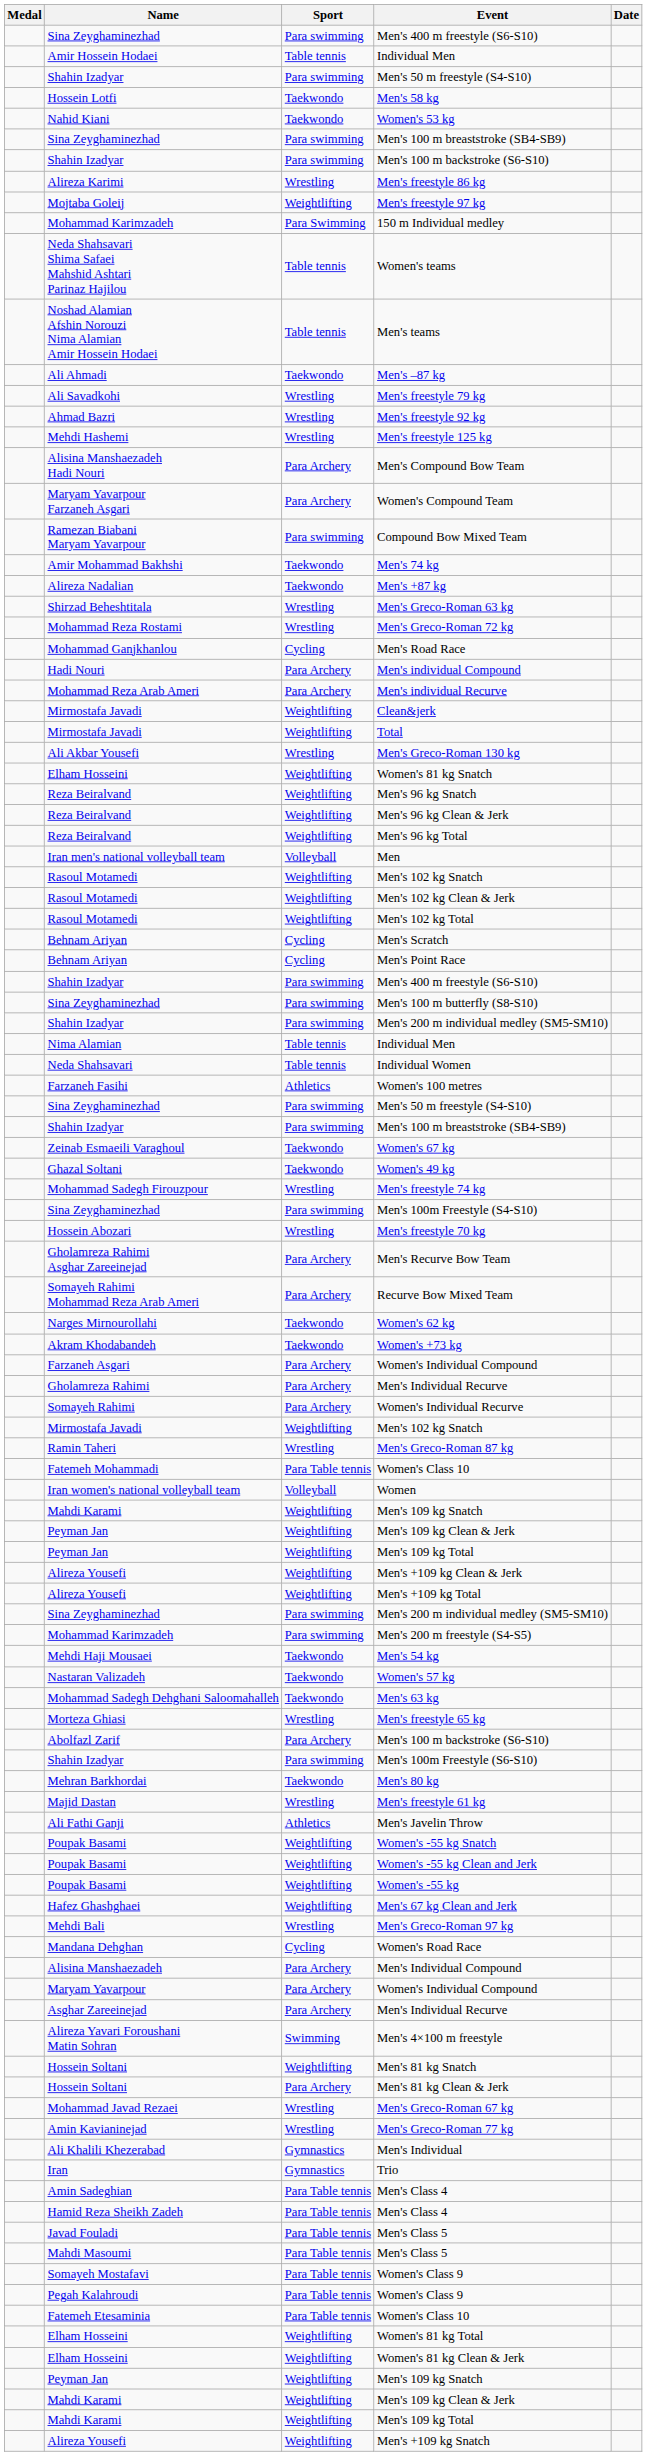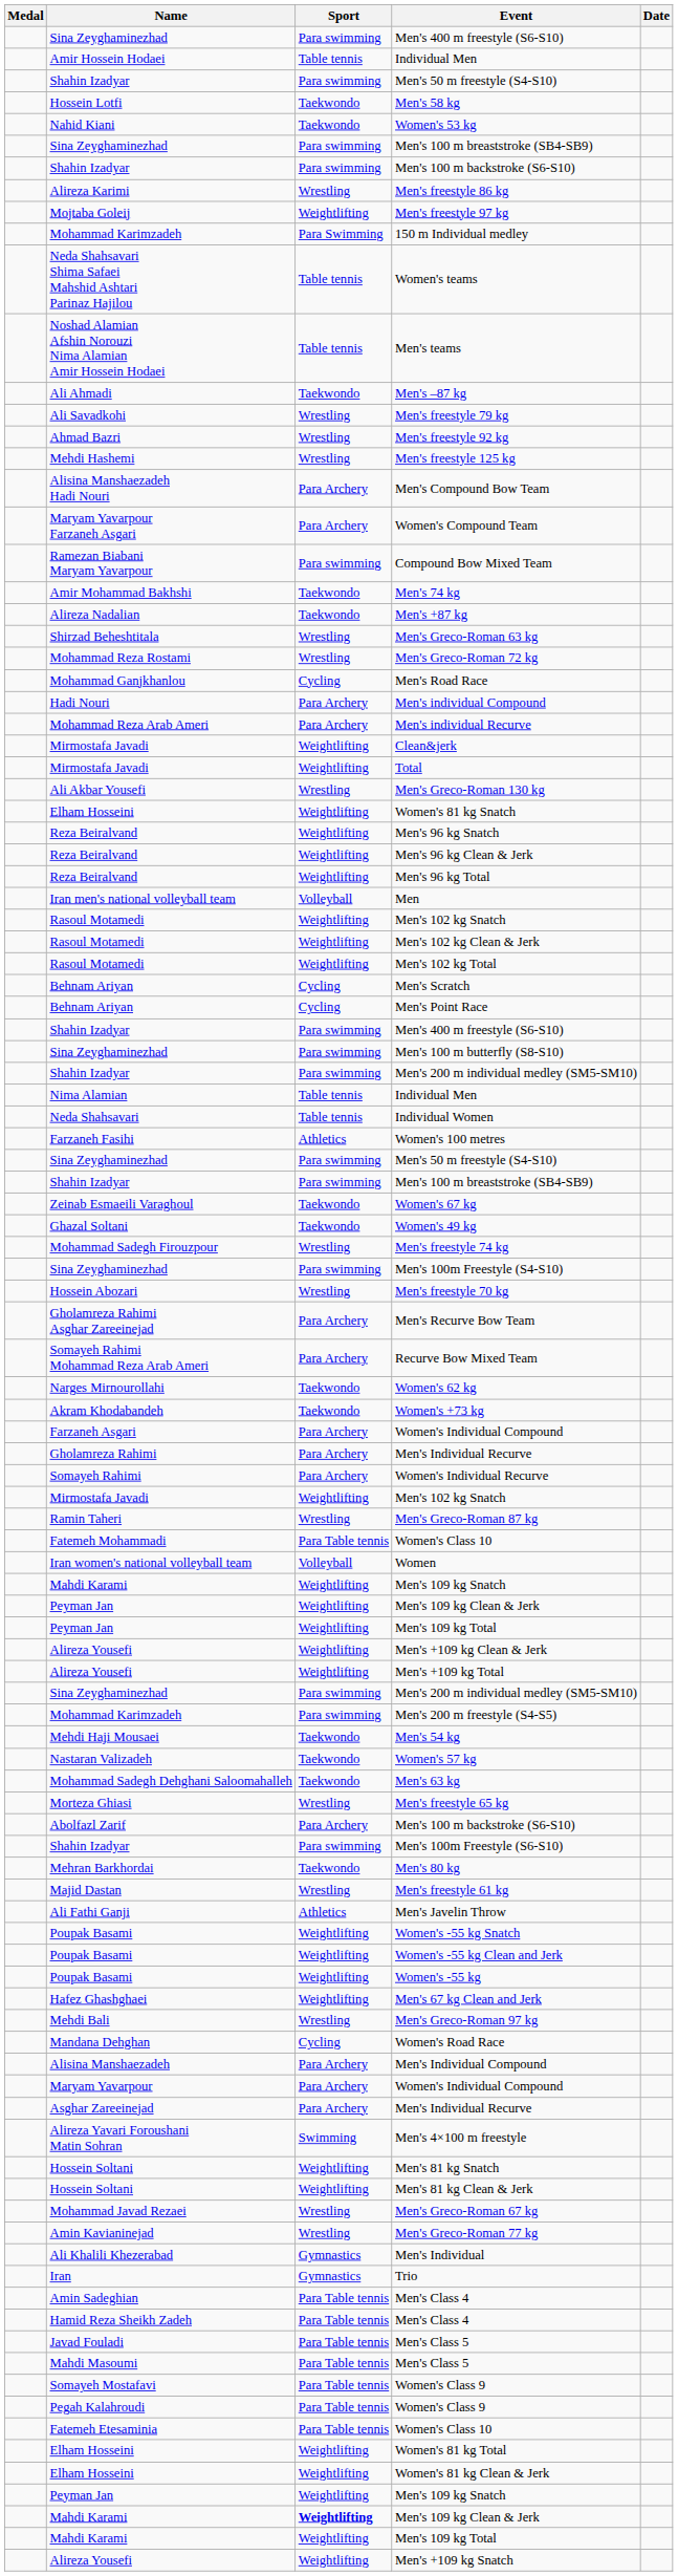 <table class="wikitable sortable" style="font-size: 95%;">
 <tr>
 <th>Medal</th>
 <th>Name</th>
 <th>Sport</th>
 <th>Event</th>
 <th>Date</th>
 </tr>
 <tr>
 <td></td>
 <td><a href='#'>Sina Zeyghaminezhad</a></td>
 <td><a href='#'>Para swimming</a></td>
 <td>Men's 400 m freestyle (S6-S10)</td>
 <td></td>
 </tr>
 <tr>
 <td></td>
 <td><a href='#'>Amir Hossein Hodaei</a></td>
 <td><a href='#'>Table tennis</a></td>
 <td>Individual Men</td>
 <td></td>
 </tr>
 <tr>
 <td></td>
 <td><a href='#'>Shahin Izadyar</a></td>
 <td><a href='#'>Para swimming</a></td>
 <td>Men's 50 m freestyle (S4-S10)</td>
 <td></td>
 </tr>
 <tr>
 <td></td>
 <td><a href='#'>Hossein Lotfi</a></td>
 <td><a href='#'>Taekwondo</a></td>
 <td><a href='#'>Men's 58 kg</a></td>
 <td></td>
 </tr>
 <tr>
 <td></td>
 <td><a href='#'>Nahid Kiani</a></td>
 <td><a href='#'>Taekwondo</a></td>
 <td><a href='#'>Women's 53 kg</a></td>
 <td></td>
 </tr>
 <tr>
 <td></td>
 <td><a href='#'>Sina Zeyghaminezhad</a></td>
 <td><a href='#'>Para swimming</a></td>
 <td>Men's 100 m breaststroke (SB4-SB9)</td>
 <td></td>
 </tr>
 <tr>
 <td></td>
 <td><a href='#'>Shahin Izadyar</a></td>
 <td><a href='#'>Para swimming</a></td>
 <td>Men's 100 m backstroke (S6-S10)</td>
 <td></td>
 </tr>
 <tr>
 <td></td>
 <td><a href='#'>Alireza Karimi</a></td>
 <td><a href='#'>Wrestling</a></td>
 <td><a href='#'>Men's freestyle 86 kg</a></td>
 <td></td>
 </tr>
 <tr>
 <td></td>
 <td><a href='#'>Mojtaba Goleij</a></td>
 <td><a href='#'>Weightlifting</a></td>
 <td><a href='#'> Men's freestyle 97 kg</a></td>
 <td></td>
 </tr>
 <tr>
 <td></td>
 <td><a href='#'>Mohammad Karimzadeh</a></td>
 <td><a href='#'>Para Swimming</a></td>
 <td>150 m Individual medley</td>
 <td></td>
 </tr>
 <tr>
 <td></td>
 <td><a href='#'>Neda Shahsavari</a><br><a href='#'>Shima Safaei</a><br><a href='#'>Mahshid Ashtari</a><br><a href='#'>Parinaz Hajilou</a></td>
 <td><a href='#'>Table tennis</a></td>
 <td>Women's teams</td>
 <td></td>
 </tr>
 <tr>
 <td></td>
 <td><a href='#'>Noshad Alamian</a><br><a href='#'>Afshin Norouzi</a><br><a href='#'>Nima Alamian</a><br><a href='#'>Amir Hossein Hodaei</a></td>
 <td><a href='#'>Table tennis</a></td>
 <td>Men's teams</td>
 <td></td>
 </tr>
 <tr>
 <td></td>
 <td><a href='#'>Ali Ahmadi</a></td>
 <td><a href='#'>Taekwondo</a></td>
 <td><a href='#'>Men's –87 kg</a></td>
 <td></td>
 </tr>
 <tr>
 <td></td>
 <td><a href='#'>Ali Savadkohi</a></td>
 <td><a href='#'>Wrestling</a></td>
 <td><a href='#'> Men's freestyle 79 kg</a></td>
 <td></td>
 </tr>
 <tr>
 <td></td>
 <td><a href='#'>Ahmad Bazri</a></td>
 <td><a href='#'>Wrestling</a></td>
 <td><a href='#'> Men's freestyle 92 kg</a></td>
 <td></td>
 </tr>
 <tr>
 <td></td>
 <td><a href='#'>Mehdi Hashemi</a></td>
 <td><a href='#'>Wrestling</a></td>
 <td><a href='#'> Men's freestyle 125 kg</a></td>
 <td></td>
 </tr>
 <tr>
 <td></td>
 <td><a href='#'>Alisina Manshaezadeh</a><br><a href='#'>Hadi Nouri</a></td>
 <td><a href='#'>Para Archery</a></td>
 <td>Men's Compound Bow Team</td>
 <td></td>
 </tr>
 <tr>
 <td></td>
 <td><a href='#'>Maryam Yavarpour</a><br><a href='#'>Farzaneh Asgari</a></td>
 <td><a href='#'>Para Archery</a></td>
 <td>Women's Compound Team</td>
 <td></td>
 </tr>
 <tr>
 <td></td>
 <td><a href='#'>Ramezan Biabani</a><br><a href='#'>Maryam Yavarpour</a></td>
 <td><a href='#'>Para swimming</a></td>
 <td>Compound Bow Mixed Team</td>
 <td></td>
 </tr>
 <tr>
 <td></td>
 <td><a href='#'>Amir Mohammad Bakhshi</a></td>
 <td><a href='#'>Taekwondo</a></td>
 <td><a href='#'>Men's 74 kg</a></td>
 <td></td>
 </tr>
 <tr>
 <td></td>
 <td><a href='#'>Alireza Nadalian</a></td>
 <td><a href='#'>Taekwondo</a></td>
 <td><a href='#'>Men's +87 kg</a></td>
 <td></td>
 </tr>
 <tr>
 <td></td>
 <td><a href='#'>Shirzad Beheshtitala</a></td>
 <td><a href='#'>Wrestling</a></td>
 <td><a href='#'>Men's Greco-Roman 63 kg</a></td>
 <td></td>
 </tr>
 <tr>
 <td></td>
 <td><a href='#'>Mohammad Reza Rostami</a></td>
 <td><a href='#'>Wrestling</a></td>
 <td><a href='#'>Men's Greco-Roman 72 kg</a></td>
 <td></td>
 </tr>
 <tr>
 <td></td>
 <td><a href='#'>Mohammad Ganjkhanlou</a></td>
 <td><a href='#'>Cycling</a></td>
 <td>Men's Road Race</td>
 <td></td>
 </tr>
 <tr>
 <td></td>
 <td><a href='#'>Hadi Nouri</a></td>
 <td><a href='#'>Para Archery</a></td>
 <td><a href='#'>Men's individual Compound</a></td>
 <td></td>
 </tr>
 <tr>
 <td></td>
 <td><a href='#'>Mohammad Reza Arab Ameri</a></td>
 <td><a href='#'>Para Archery</a></td>
 <td><a href='#'>Men's individual Recurve</a></td>
 <td></td>
 </tr>
 <tr>
 <td></td>
 <td><a href='#'>Mirmostafa Javadi</a></td>
 <td><a href='#'>Weightlifting</a></td>
 <td><a href='#'>Clean&jerk</a></td>
 <td></td>
 </tr>
 <tr>
 <td></td>
 <td><a href='#'>Mirmostafa Javadi</a></td>
 <td><a href='#'>Weightlifting</a></td>
 <td><a href='#'>Total</a></td>
 <td></td>
 </tr>
 <tr>
 <td></td>
 <td><a href='#'>Ali Akbar Yousefi</a></td>
 <td><a href='#'>Wrestling</a></td>
 <td><a href='#'>Men's Greco-Roman 130 kg</a></td>
 <td></td>
 </tr>
 <tr>
 <td></td>
 <td><a href='#'>Elham Hosseini</a></td>
 <td><a href='#'>Weightlifting</a></td>
 <td>Women's 81 kg Snatch</td>
 <td></td>
 </tr>
 <tr>
 <td></td>
 <td><a href='#'>Reza Beiralvand</a></td>
 <td><a href='#'>Weightlifting</a></td>
 <td>Men's 96 kg Snatch</td>
 <td></td>
 </tr>
 <tr>
 <td></td>
 <td><a href='#'>Reza Beiralvand</a></td>
 <td><a href='#'>Weightlifting</a></td>
 <td>Men's 96 kg Clean & Jerk</td>
 <td></td>
 </tr>
 <tr>
 <td></td>
 <td><a href='#'>Reza Beiralvand</a></td>
 <td><a href='#'>Weightlifting</a></td>
 <td>Men's 96 kg Total</td>
 <td></td>
 </tr>
 <tr>
 <td></td>
 <td><a href='#'>Iran men's national volleyball team</a></td>
 <td><a href='#'>Volleyball</a></td>
 <td>Men</td>
 <td></td>
 </tr>
 <tr>
 <td></td>
 <td><a href='#'>Rasoul Motamedi</a></td>
 <td><a href='#'>Weightlifting</a></td>
 <td>Men's 102 kg Snatch</td>
 <td></td>
 </tr>
 <tr>
 <td></td>
 <td><a href='#'>Rasoul Motamedi</a></td>
 <td><a href='#'>Weightlifting</a></td>
 <td>Men's 102 kg Clean & Jerk</td>
 <td></td>
 </tr>
 <tr>
 <td></td>
 <td><a href='#'>Rasoul Motamedi</a></td>
 <td><a href='#'>Weightlifting</a></td>
 <td>Men's 102 kg Total</td>
 <td></td>
 </tr>
 <tr>
 <td></td>
 <td><a href='#'>Behnam Ariyan</a></td>
 <td><a href='#'>Cycling</a></td>
 <td>Men's Scratch</td>
 <td></td>
 </tr>
 <tr>
 <td></td>
 <td><a href='#'>Behnam Ariyan</a></td>
 <td><a href='#'>Cycling</a></td>
 <td>Men's Point Race</td>
 <td></td>
 </tr>
 <tr>
 <td></td>
 <td><a href='#'>Shahin Izadyar</a></td>
 <td><a href='#'>Para swimming</a></td>
 <td>Men's 400 m freestyle (S6-S10)</td>
 <td></td>
 </tr>
 <tr>
 <td></td>
 <td><a href='#'>Sina Zeyghaminezhad</a></td>
 <td><a href='#'>Para swimming</a></td>
 <td>Men's 100 m butterfly (S8-S10)</td>
 <td></td>
 </tr>
 <tr>
 <td></td>
 <td><a href='#'>Shahin Izadyar</a></td>
 <td><a href='#'>Para swimming</a></td>
 <td>Men's 200 m individual medley (SM5-SM10)</td>
 <td></td>
 </tr>
 <tr>
 <td></td>
 <td><a href='#'>Nima Alamian</a></td>
 <td><a href='#'>Table tennis</a></td>
 <td>Individual Men</td>
 <td></td>
 </tr>
 <tr>
 <td></td>
 <td><a href='#'>Neda Shahsavari</a></td>
 <td><a href='#'>Table tennis</a></td>
 <td>Individual Women</td>
 <td></td>
 </tr>
 <tr>
 <td></td>
 <td><a href='#'>Farzaneh Fasihi</a></td>
 <td><a href='#'>Athletics</a></td>
 <td>Women's 100 metres</td>
 <td></td>
 </tr>
 <tr>
 <td></td>
 <td><a href='#'>Sina Zeyghaminezhad</a></td>
 <td><a href='#'>Para swimming</a></td>
 <td>Men's 50 m freestyle (S4-S10)</td>
 <td></td>
 </tr>
 <tr>
 <td></td>
 <td><a href='#'>Shahin Izadyar</a></td>
 <td><a href='#'>Para swimming</a></td>
 <td>Men's 100 m breaststroke (SB4-SB9)</td>
 <td></td>
 </tr>
 <tr>
 <td></td>
 <td><a href='#'>Zeinab Esmaeili Varaghoul</a></td>
 <td><a href='#'>Taekwondo</a></td>
 <td><a href='#'>Women's 67 kg</a></td>
 <td></td>
 </tr>
 <tr>
 <td></td>
 <td><a href='#'>Ghazal Soltani</a></td>
 <td><a href='#'>Taekwondo</a></td>
 <td><a href='#'>Women's 49 kg</a></td>
 <td></td>
 </tr>
 <tr>
 <td></td>
 <td><a href='#'>Mohammad Sadegh Firouzpour</a></td>
 <td><a href='#'>Wrestling</a></td>
 <td><a href='#'>Men's freestyle 74 kg</a></td>
 <td></td>
 </tr>
 <tr>
 <td></td>
 <td><a href='#'>Sina Zeyghaminezhad</a></td>
 <td><a href='#'>Para swimming</a></td>
 <td>Men's 100m Freestyle (S4-S10)</td>
 <td></td>
 </tr>
 <tr>
 <td></td>
 <td><a href='#'>Hossein Abozari</a></td>
 <td><a href='#'>Wrestling</a></td>
 <td><a href='#'> Men's freestyle 70 kg</a></td>
 <td></td>
 </tr>
 <tr>
 <td></td>
 <td><a href='#'>Gholamreza Rahimi</a><br><a href='#'>Asghar Zareeinejad</a></td>
 <td><a href='#'>Para Archery</a></td>
 <td>Men's Recurve Bow Team</td>
 <td></td>
 </tr>
 <tr>
 <td></td>
 <td><a href='#'>Somayeh Rahimi</a><br><a href='#'>Mohammad Reza Arab Ameri</a></td>
 <td><a href='#'>Para Archery</a></td>
 <td>Recurve Bow Mixed Team</td>
 <td></td>
 </tr>
 <tr>
 <td></td>
 <td><a href='#'>Narges Mirnourollahi</a></td>
 <td><a href='#'>Taekwondo</a></td>
 <td><a href='#'>Women's 62 kg</a></td>
 <td></td>
 </tr>
 <tr>
 <td></td>
 <td><a href='#'>Akram Khodabandeh</a></td>
 <td><a href='#'>Taekwondo</a></td>
 <td><a href='#'>Women's +73 kg</a></td>
 <td></td>
 </tr>
 <tr>
 <td></td>
 <td><a href='#'>Farzaneh Asgari</a></td>
 <td><a href='#'>Para Archery</a></td>
 <td>Women's Individual Compound</td>
 <td></td>
 </tr>
 <tr>
 <td></td>
 <td><a href='#'>Gholamreza Rahimi</a></td>
 <td><a href='#'>Para Archery</a></td>
 <td>Men's Individual Recurve</td>
 <td></td>
 </tr>
 <tr>
 <td></td>
 <td><a href='#'>Somayeh Rahimi</a></td>
 <td><a href='#'>Para Archery</a></td>
 <td>Women's Individual Recurve</td>
 <td></td>
 </tr>
 <tr>
 <td></td>
 <td><a href='#'>Mirmostafa Javadi</a></td>
 <td><a href='#'>Weightlifting</a></td>
 <td>Men's 102 kg Snatch</td>
 <td></td>
 </tr>
 <tr>
 <td></td>
 <td><a href='#'>Ramin Taheri</a></td>
 <td><a href='#'>Wrestling</a></td>
 <td><a href='#'>Men's Greco-Roman 87 kg</a></td>
 <td></td>
 </tr>
 <tr>
 <td></td>
 <td><a href='#'>Fatemeh Mohammadi</a></td>
 <td><a href='#'>Para Table tennis</a></td>
 <td>Women's Class 10</td>
 <td></td>
 </tr>
 <tr>
 <td></td>
 <td><a href='#'>Iran women's national volleyball team</a></td>
 <td><a href='#'>Volleyball</a></td>
 <td>Women</td>
 <td></td>
 </tr>
 <tr>
 <td></td>
 <td><a href='#'>Mahdi Karami</a></td>
 <td><a href='#'>Weightlifting</a></td>
 <td>Men's 109 kg Snatch</td>
 <td></td>
 </tr>
 <tr>
 <td></td>
 <td><a href='#'>Peyman Jan</a></td>
 <td><a href='#'>Weightlifting</a></td>
 <td>Men's 109 kg Clean & Jerk</td>
 <td></td>
 </tr>
 <tr>
 <td></td>
 <td><a href='#'>Peyman Jan</a></td>
 <td><a href='#'>Weightlifting</a></td>
 <td>Men's 109 kg Total</td>
 <td></td>
 </tr>
 <tr>
 <td></td>
 <td><a href='#'>Alireza Yousefi</a></td>
 <td><a href='#'>Weightlifting</a></td>
 <td>Men's +109 kg Clean & Jerk</td>
 <td></td>
 </tr>
 <tr>
 <td></td>
 <td><a href='#'>Alireza Yousefi</a></td>
 <td><a href='#'>Weightlifting</a></td>
 <td>Men's +109 kg Total</td>
 <td></td>
 </tr>
 <tr>
 <td></td>
 <td><a href='#'>Sina Zeyghaminezhad</a></td>
 <td><a href='#'>Para swimming</a></td>
 <td>Men's 200 m individual medley (SM5-SM10)</td>
 <td></td>
 </tr>
 <tr>
 <td></td>
 <td><a href='#'>Mohammad Karimzadeh</a></td>
 <td><a href='#'>Para swimming</a></td>
 <td>Men's 200 m freestyle (S4-S5)</td>
 <td></td>
 </tr>
 <tr>
 <td></td>
 <td><a href='#'>Mehdi Haji Mousaei</a></td>
 <td><a href='#'>Taekwondo</a></td>
 <td><a href='#'>Men's 54 kg</a></td>
 <td></td>
 </tr>
 <tr>
 <td></td>
 <td><a href='#'>Nastaran Valizadeh</a></td>
 <td><a href='#'>Taekwondo</a></td>
 <td><a href='#'>Women's 57 kg</a></td>
 <td></td>
 </tr>
 <tr>
 <td></td>
 <td><a href='#'>Mohammad Sadegh Dehghani Saloomahalleh</a></td>
 <td><a href='#'>Taekwondo</a></td>
 <td><a href='#'>Men's 63 kg</a></td>
 <td></td>
 </tr>
 <tr>
 <td></td>
 <td><a href='#'>Morteza Ghiasi</a></td>
 <td><a href='#'>Wrestling</a></td>
 <td><a href='#'> Men's freestyle 65 kg</a></td>
 <td></td>
 </tr>
 <tr>
 <td></td>
 <td><a href='#'>Abolfazl Zarif</a></td>
 <td><a href='#'>Para Archery</a></td>
 <td>Men's 100 m backstroke (S6-S10)</td>
 <td></td>
 </tr>
 <tr>
 <td></td>
 <td><a href='#'>Shahin Izadyar</a></td>
 <td><a href='#'>Para swimming</a></td>
 <td>Men's 100m Freestyle (S6-S10)</td>
 <td></td>
 </tr>
 <tr>
 <td></td>
 <td><a href='#'>Mehran Barkhordai</a></td>
 <td><a href='#'>Taekwondo</a></td>
 <td><a href='#'>Men's 80 kg</a></td>
 <td></td>
 </tr>
 <tr>
 <td></td>
 <td><a href='#'>Majid Dastan</a></td>
 <td><a href='#'>Wrestling</a></td>
 <td><a href='#'> Men's freestyle 61 kg</a></td>
 <td></td>
 </tr>
 <tr>
 <td></td>
 <td><a href='#'>Ali Fathi Ganji</a></td>
 <td><a href='#'>Athletics</a></td>
 <td>Men's Javelin Throw</td>
 <td></td>
 </tr>
 <tr>
 <td></td>
 <td><a href='#'>Poupak Basami</a></td>
 <td><a href='#'>Weightlifting</a></td>
 <td><a href='#'>Women's -55 kg Snatch</a></td>
 <td></td>
 </tr>
 <tr>
 <td></td>
 <td><a href='#'>Poupak Basami</a></td>
 <td><a href='#'>Weightlifting</a></td>
 <td><a href='#'>Women's -55 kg Clean and Jerk</a></td>
 <td></td>
 </tr>
 <tr>
 <td></td>
 <td><a href='#'>Poupak Basami</a></td>
 <td><a href='#'>Weightlifting</a></td>
 <td><a href='#'>Women's -55 kg</a></td>
 <td></td>
 </tr>
 <tr>
 <td></td>
 <td><a href='#'>Hafez Ghashghaei</a></td>
 <td><a href='#'>Weightlifting</a></td>
 <td><a href='#'>Men's 67 kg Clean and Jerk</a></td>
 <td></td>
 </tr>
 <tr>
 <td></td>
 <td><a href='#'>Mehdi Bali</a></td>
 <td><a href='#'>Wrestling</a></td>
 <td><a href='#'>Men's Greco-Roman 97 kg</a></td>
 <td></td>
 </tr>
 <tr>
 <td></td>
 <td><a href='#'>Mandana Dehghan</a></td>
 <td><a href='#'>Cycling</a></td>
 <td>Women's Road Race</td>
 <td></td>
 </tr>
 <tr>
 <td></td>
 <td><a href='#'>Alisina Manshaezadeh</a></td>
 <td><a href='#'>Para Archery</a></td>
 <td>Men's Individual Compound</td>
 <td></td>
 </tr>
 <tr>
 <td></td>
 <td><a href='#'>Maryam Yavarpour</a></td>
 <td><a href='#'>Para Archery</a></td>
 <td>Women's Individual Compound</td>
 <td></td>
 </tr>
 <tr>
 <td></td>
 <td><a href='#'>Asghar Zareeinejad</a></td>
 <td><a href='#'>Para Archery</a></td>
 <td>Men's Individual Recurve</td>
 <td></td>
 </tr>
 <tr>
 <td></td>
 <td><a href='#'>Alireza Yavari Foroushani</a><br><a href='#'>Matin Sohran</a></td>
 <td><a href='#'>Swimming</a></td>
 <td>Men's 4×100 m freestyle</td>
 <td></td>
 </tr>
 <tr>
 <td></td>
 <td><a href='#'>Hossein Soltani</a></td>
 <td><a href='#'>Weightlifting</a></td>
 <td>Men's 81 kg Snatch</td>
 <td></td>
 </tr>
 <tr>
 <td></td>
 <td><a href='#'>Hossein Soltani</a></td>
-<td><a href='#'>Para Archery</a></td>
+<td><a href='#'>Weightlifting</a></td>
 <td>Men's 81 kg Clean & Jerk</td>
 <td></td>
 </tr>
 <tr>
 <td></td>
 <td><a href='#'>Mohammad Javad Rezaei</a></td>
 <td><a href='#'>Wrestling</a></td>
 <td><a href='#'> Men's Greco-Roman 67 kg</a></td>
 <td></td>
 </tr>
 <tr>
 <td></td>
 <td><a href='#'>Amin Kavianinejad</a></td>
 <td><a href='#'>Wrestling</a></td>
 <td><a href='#'> Men's Greco-Roman 77 kg</a></td>
 <td></td>
 </tr>
 <tr>
 <td></td>
 <td><a href='#'>Ali Khalili Khezerabad</a></td>
 <td><a href='#'>Gymnastics</a></td>
 <td>Men's Individual</td>
 <td></td>
 </tr>
 <tr>
 <td></td>
 <td><a href='#'>Iran</a></td>
 <td><a href='#'>Gymnastics</a></td>
 <td>Trio</td>
 <td></td>
 </tr>
 <tr>
 <td></td>
 <td><a href='#'>Amin Sadeghian</a></td>
 <td><a href='#'>Para Table tennis</a></td>
 <td>Men's Class 4</td>
 <td></td>
 </tr>
 <tr>
 <td></td>
 <td><a href='#'>Hamid Reza Sheikh Zadeh</a></td>
 <td><a href='#'>Para Table tennis</a></td>
 <td>Men's Class 4</td>
 <td></td>
 </tr>
 <tr>
 <td></td>
 <td><a href='#'>Javad Fouladi</a></td>
 <td><a href='#'>Para Table tennis</a></td>
 <td>Men's Class 5</td>
 <td></td>
 </tr>
 <tr>
 <td></td>
 <td><a href='#'>Mahdi Masoumi</a></td>
 <td><a href='#'>Para Table tennis</a></td>
 <td>Men's Class 5</td>
 <td></td>
 </tr>
 <tr>
 <td></td>
 <td><a href='#'>Somayeh Mostafavi</a></td>
 <td><a href='#'>Para Table tennis</a></td>
 <td>Women's Class 9</td>
 <td></td>
 </tr>
 <tr>
 <td></td>
 <td><a href='#'>Pegah Kalahroudi</a></td>
 <td><a href='#'>Para Table tennis</a></td>
 <td>Women's Class 9</td>
 <td></td>
 </tr>
 <tr>
 <td></td>
 <td><a href='#'>Fatemeh Etesaminia</a></td>
 <td><a href='#'>Para Table tennis</a></td>
 <td>Women's Class 10</td>
 <td></td>
 </tr>
 <tr>
 <td></td>
 <td><a href='#'>Elham Hosseini</a></td>
 <td><a href='#'>Weightlifting</a></td>
 <td>Women's 81 kg Total</td>
 <td></td>
 </tr>
 <tr>
 <td></td>
 <td><a href='#'>Elham Hosseini</a></td>
 <td><a href='#'>Weightlifting</a></td>
 <td>Women's 81 kg Clean & Jerk</td>
 <td></td>
 </tr>
 <tr>
 <td></td>
 <td><a href='#'>Peyman Jan</a></td>
 <td><a href='#'>Weightlifting</a></td>
 <td>Men's 109 kg Snatch</td>
 <td></td>
 </tr>
 <tr>
 <td></td>
 <td><a href='#'>Mahdi Karami</a></td>
-<td><a href='#'>Weightlifting</a></td>
+<td><strong><a href='#'>Weightlifting</a></strong></td>
 <td>Men's 109 kg Clean & Jerk</td>
 <td></td>
 </tr>
 <tr>
 <td></td>
 <td><a href='#'>Mahdi Karami</a></td>
 <td><a href='#'>Weightlifting</a></td>
 <td>Men's 109 kg Total</td>
 <td></td>
 </tr>
 <tr>
 <td></td>
 <td><a href='#'>Alireza Yousefi</a></td>
 <td><a href='#'>Weightlifting</a></td>
 <td>Men's +109 kg Snatch</td>
 <td></td>
 </tr>
 </table>
